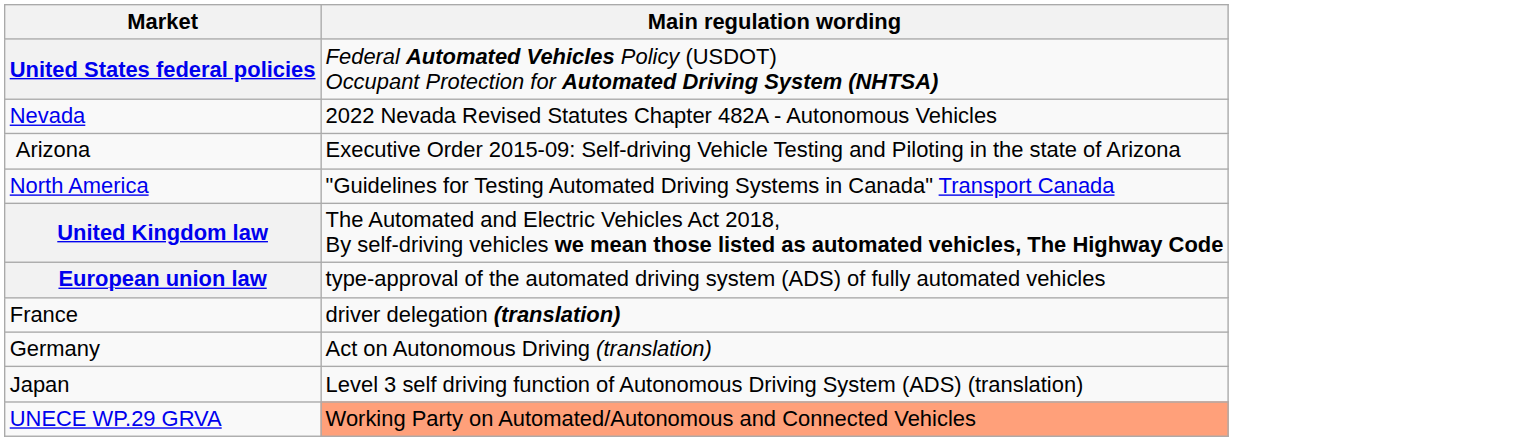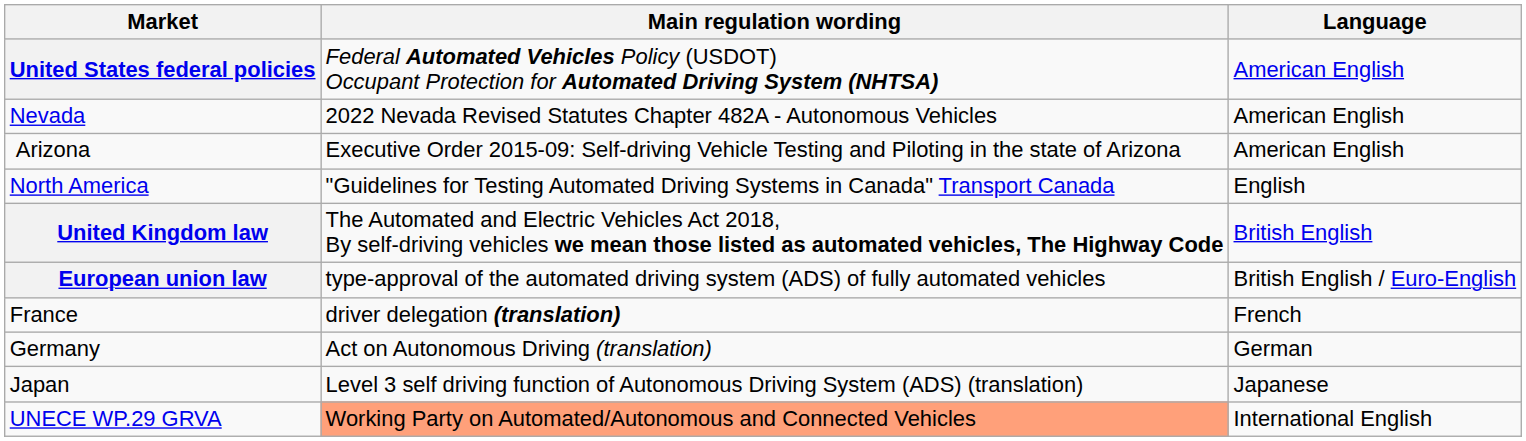 <table class="wikitable sortable">
 <tr>
 <th>Market</th>
 <th>Main regulation wording</th>
+<th>Language</th>
 </tr>
 <tr>
 <th><a href='#'>United States federal policies</a></th>
 <td><em>Federal <strong>Automated Vehicles</strong> Policy</em> (USDOT)<br>  <em>Occupant Protection for <strong>Automated Driving System<strong><em> (NHTSA)</td>
+<td><a href='#'>American English</a></td>
 </tr>
 <tr>
 <td><a href='#'>Nevada</a></td>
 <td>2022 Nevada Revised Statutes Chapter 482A - </strong>Autonomous Vehicles<strong></td>
+<td>American English</td>
 </tr>
 <tr>
 <td> Arizona</td>
 <td>Executive Order 2015-09: Self-driving Vehicle Testing and Piloting in the state of Arizona</td>
+<td>American English</td>
 </tr>
 <tr>
 <td><a href='#'>North America</a></td>
 <td>"Guidelines for Testing Automated Driving Systems in Canada" <a href='#'>Transport Canada</a></td>
+<td>English</td>
 </tr>
 <tr>
 <th><a href='#'>United Kingdom law</a></th>
 <td>The Automated and Electric Vehicles Act 2018, <br>By </strong>self-driving vehicles<strong> we mean those listed as automated vehicles, The Highway Code</td>
+<td><a href='#'>British English</a></td>
 </tr>
 <tr>
 <th><a href='#'>European union law</a></th>
 <td>type-approval of the automated driving system (ADS) of fully automated vehicles</td>
+<td>British English / <a href='#'>Euro-English</a></td>
 </tr>
 <tr>
 <td>France</td>
 <td></em></strong>driver delegation<strong><em> (translation)</td>
+<td>French</td>
 </tr>
 <tr>
 <td>Germany</td>
 <td></em>Act on Autonomous Driving<em> (translation)</td>
+<td>German</td>
 </tr>
 <tr>
 <td>Japan</td>
 <td>Level 3 self driving function of Autonomous Driving System (ADS) (translation)</td>
+<td>Japanese</td>
 </tr>
 <tr>
 <td><a href='#'>UNECE WP.29 GRVA</a></td>
 <td style="background: lightsalmon;">Working Party on Automated/Autonomous and Connected Vehicles</td>
+<td>International English</td>
 </tr>
 </table>
